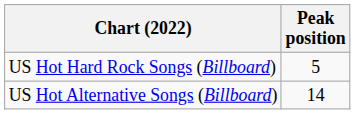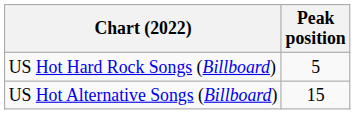 <table class="wikitable sortable">
 <tr>
 <th>Chart (2022)</th>
 <th>Peak<br>position</th>
 </tr>
 <tr>
 <td>US <a href='#'>Hot Hard Rock Songs</a> (<em><a href='#'>Billboard</a></em>)</td>
 <td align=center>5</td>
 </tr>
 <tr>
 <td>US <a href='#'>Hot Alternative Songs</a> (<em><a href='#'>Billboard</a></em>)</td>
-<td align=center>14</td>
+<td align=center>15</td>
 </tr>
 </table>
